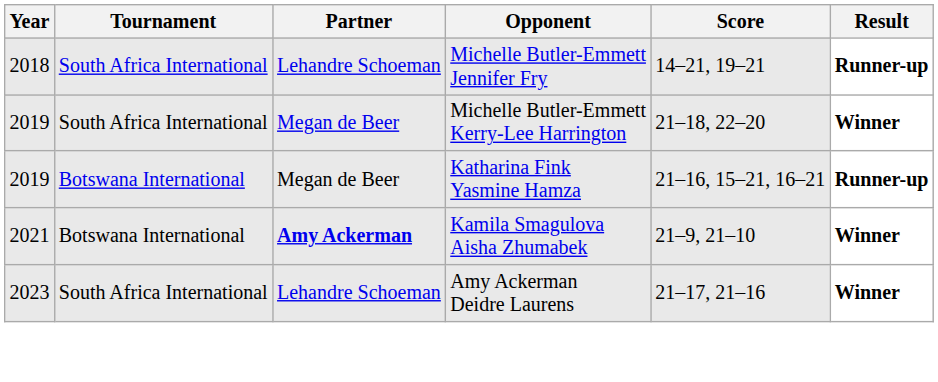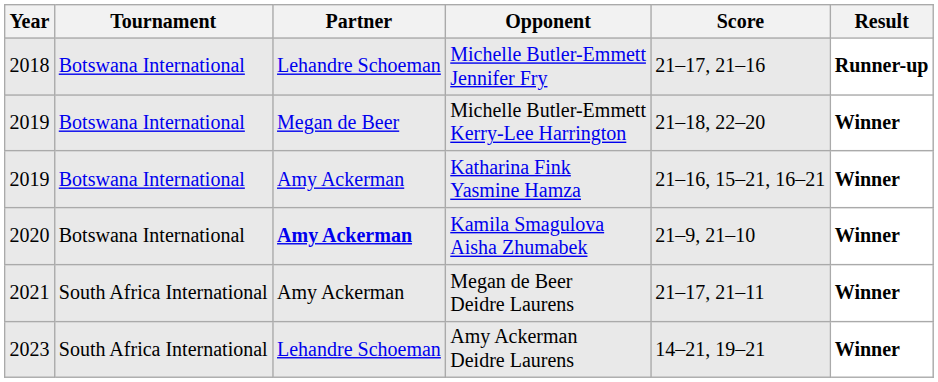 <table class="sortable wikitable" style="font-size: 90%;">
 <tr>
 <th>Year</th>
 <th>Tournament</th>
 <th>Partner</th>
 <th>Opponent</th>
 <th>Score</th>
 <th>Result</th>
 </tr>
 <tr style="background:#E9E9E9">
 <td align="center">2018</td>
-<td align="left"><a href='#'>South Africa International</a></td>
+<td align="left"><a href='#'>Botswana International</a></td>
 <td align="left"> <a href='#'>Lehandre Schoeman</a></td>
 <td align="left"> <a href='#'>Michelle Butler-Emmett</a><br> <a href='#'>Jennifer Fry</a></td>
-<td align="left">14–21, 19–21</td>
+<td align="left">21–17, 21–16</td>
 <td style="text-align:left; background:white"> <strong>Runner-up</strong></td>
 </tr>
 <tr style="background:#E9E9E9">
 <td align="center">2019</td>
-<td align="left">South Africa International</td>
+<td align="left"><a href='#'>Botswana International</a></td>
 <td align="left"> <a href='#'>Megan de Beer</a></td>
 <td align="left"> Michelle Butler-Emmett<br> <a href='#'>Kerry-Lee Harrington</a></td>
 <td align="left">21–18, 22–20</td>
 <td style="text-align:left; background:white"> <strong>Winner</strong></td>
 </tr>
 <tr style="background:#E9E9E9">
 <td align="center">2019</td>
 <td align="left"><a href='#'>Botswana International</a></td>
-<td align="left"> Megan de Beer</td>
+<td align="left"> <a href='#'>Amy Ackerman</a></td>
 <td align="left"> <a href='#'>Katharina Fink</a><br> <a href='#'>Yasmine Hamza</a></td>
 <td align="left">21–16, 15–21, 16–21</td>
-<td style="text-align:left; background:white"> <strong>Runner-up</strong></td>
+<td style="text-align:left; background:white"> <strong>Winner</strong></td>
 </tr>
 <tr style="background:#E9E9E9">
-<td align="center">2021</td>
+<td align="center">2020</td>
 <td align="left">Botswana International</td>
 <td align="left"><strong> <a href='#'>Amy Ackerman</a></strong></td>
 <td align="left"> <a href='#'>Kamila Smagulova</a><br> <a href='#'>Aisha Zhumabek</a></td>
 <td align="left">21–9, 21–10</td>
 <td style="text-align:left; background:white"> <strong>Winner</strong></td>
 </tr>
 <tr style="background:#E9E9E9">
+<td align="center">2021</td>
+<td align="left">South Africa International</td>
+<td align="left"> Amy Ackerman</td>
+<td align="left"> Megan de Beer<br> Deidre Laurens</td>
+<td align="left">21–17, 21–11</td>
+<td style="text-align:left; background:white"> <strong>Winner</strong></td>
+</tr>
+<tr style="background:#E9E9E9">
 <td align="center">2023</td>
 <td align="left">South Africa International</td>
 <td align="left"> <a href='#'>Lehandre Schoeman</a></td>
 <td align="left"> Amy Ackerman<br> Deidre Laurens</td>
-<td align="left">21–17, 21–16</td>
+<td align="left">14–21, 19–21</td>
 <td style="text-align:left; background:white"> <strong>Winner</strong></td>
 </tr>
 </table>
